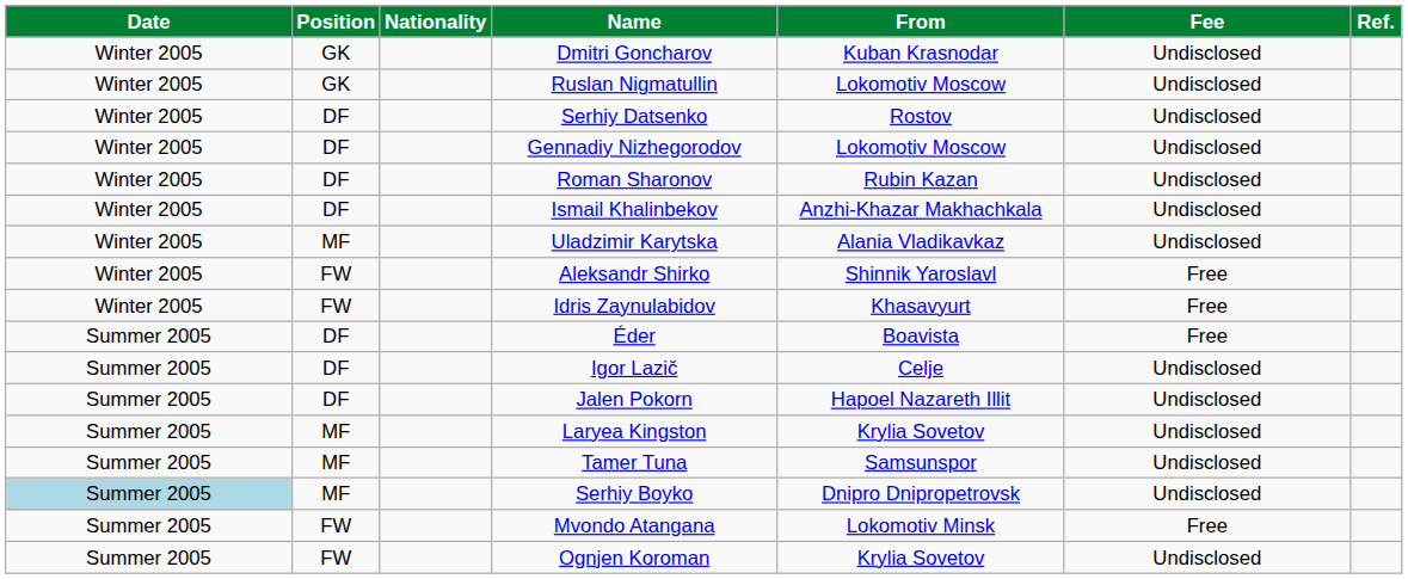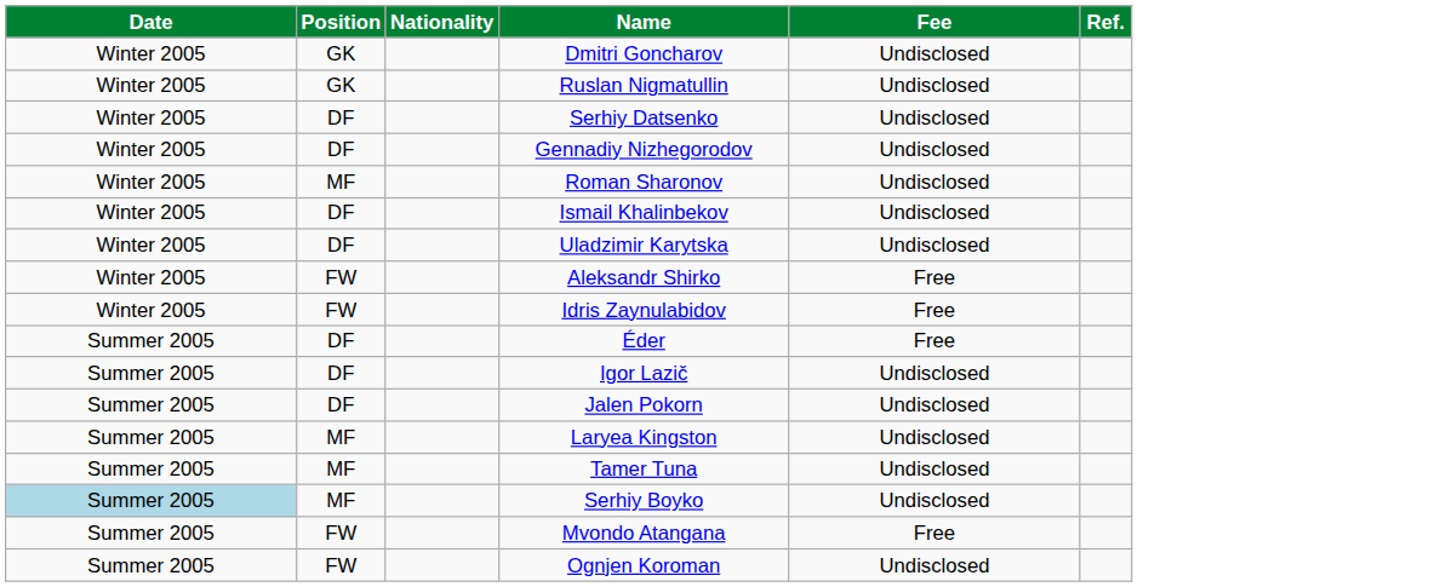 <table class="wikitable"  style="text-align:center; font-size:90%; ">
 <tr>
 <th style="background:#008033; color:white; width:200px;">Date</th>
 <th style="background:#008033; color:white; width:50px;">Position</th>
 <th style="background:#008033; color:white; width:50x;">Nationality</th>
 <th style="background:#008033; color:white; width:200px;">Name</th>
-<th style="background:#008033; color:white; width:200px;">From</th>
 <th style="background:#008033; color:white; width:200px;">Fee</th>
 <th style="background:#008033; color:white; width:30px;">Ref.</th>
 </tr>
 <tr>
 <td>Winter 2005</td>
 <td>GK</td>
 <td></td>
 <td><a href='#'>Dmitri Goncharov</a></td>
-<td><a href='#'>Kuban Krasnodar</a></td>
 <td>Undisclosed</td>
 <td></td>
 </tr>
 <tr>
 <td>Winter 2005</td>
 <td>GK</td>
 <td></td>
 <td><a href='#'>Ruslan Nigmatullin</a></td>
-<td><a href='#'>Lokomotiv Moscow</a></td>
 <td>Undisclosed</td>
 <td></td>
 </tr>
 <tr>
 <td>Winter 2005</td>
 <td>DF</td>
 <td></td>
 <td><a href='#'>Serhiy Datsenko</a></td>
-<td><a href='#'>Rostov</a></td>
 <td>Undisclosed</td>
 <td></td>
 </tr>
 <tr>
 <td>Winter 2005</td>
 <td>DF</td>
 <td></td>
 <td><a href='#'>Gennadiy Nizhegorodov</a></td>
-<td><a href='#'>Lokomotiv Moscow</a></td>
 <td>Undisclosed</td>
 <td></td>
 </tr>
 <tr>
 <td>Winter 2005</td>
-<td>DF</td>
+<td>MF</td>
 <td></td>
 <td><a href='#'>Roman Sharonov</a></td>
-<td><a href='#'>Rubin Kazan</a></td>
 <td>Undisclosed</td>
 <td></td>
 </tr>
 <tr>
 <td>Winter 2005</td>
 <td>DF</td>
 <td></td>
 <td><a href='#'>Ismail Khalinbekov</a></td>
-<td><a href='#'>Anzhi-Khazar Makhachkala</a></td>
 <td>Undisclosed</td>
 <td></td>
 </tr>
 <tr>
 <td>Winter 2005</td>
-<td>MF</td>
+<td>DF</td>
 <td></td>
 <td><a href='#'>Uladzimir Karytska</a></td>
-<td><a href='#'>Alania Vladikavkaz</a></td>
 <td>Undisclosed</td>
 <td></td>
 </tr>
 <tr>
 <td>Winter 2005</td>
 <td>FW</td>
 <td></td>
 <td><a href='#'>Aleksandr Shirko</a></td>
-<td><a href='#'>Shinnik Yaroslavl</a></td>
 <td>Free</td>
 <td></td>
 </tr>
 <tr>
 <td>Winter 2005</td>
 <td>FW</td>
 <td></td>
 <td><a href='#'>Idris Zaynulabidov</a></td>
-<td><a href='#'>Khasavyurt</a></td>
 <td>Free</td>
 <td></td>
 </tr>
 <tr>
 <td>Summer 2005</td>
 <td>DF</td>
 <td></td>
 <td><a href='#'>Éder</a></td>
-<td><a href='#'>Boavista</a></td>
 <td>Free</td>
 <td></td>
 </tr>
 <tr>
 <td>Summer 2005</td>
 <td>DF</td>
 <td></td>
 <td><a href='#'>Igor Lazič</a></td>
-<td><a href='#'>Celje</a></td>
 <td>Undisclosed</td>
 <td></td>
 </tr>
 <tr>
 <td>Summer 2005</td>
 <td>DF</td>
 <td></td>
 <td><a href='#'>Jalen Pokorn</a></td>
-<td><a href='#'>Hapoel Nazareth Illit</a></td>
 <td>Undisclosed</td>
 <td></td>
 </tr>
 <tr>
 <td>Summer 2005</td>
 <td>MF</td>
 <td></td>
 <td><a href='#'>Laryea Kingston</a></td>
-<td><a href='#'>Krylia Sovetov</a></td>
 <td>Undisclosed</td>
 <td></td>
 </tr>
 <tr>
 <td>Summer 2005</td>
 <td>MF</td>
 <td></td>
 <td><a href='#'>Tamer Tuna</a></td>
-<td><a href='#'>Samsunspor</a></td>
 <td>Undisclosed</td>
 <td></td>
 </tr>
 <tr>
 <td style="background: lightblue;">Summer 2005</td>
 <td>MF</td>
 <td></td>
 <td><a href='#'>Serhiy Boyko</a></td>
-<td><a href='#'>Dnipro Dnipropetrovsk</a></td>
 <td>Undisclosed</td>
 <td></td>
 </tr>
 <tr>
 <td>Summer 2005</td>
 <td>FW</td>
 <td></td>
 <td><a href='#'>Mvondo Atangana</a></td>
-<td><a href='#'>Lokomotiv Minsk</a></td>
 <td>Free</td>
 <td></td>
 </tr>
 <tr>
 <td>Summer 2005</td>
 <td>FW</td>
 <td></td>
 <td><a href='#'>Ognjen Koroman</a></td>
-<td><a href='#'>Krylia Sovetov</a></td>
 <td>Undisclosed</td>
 <td></td>
 </tr>
 </table>
